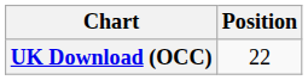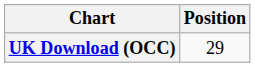 <table class="wikitable sortable plainrowheaders" style="text-align:center">
 <tr>
 <th scope="col">Chart</th>
 <th scope="col">Position</th>
 </tr>
 <tr>
 <th scope="row"><a href='#'>UK Download</a> (OCC)</th>
-<td align="center">22</td>
+<td align="center">29</td>
 </tr>
 </table>
